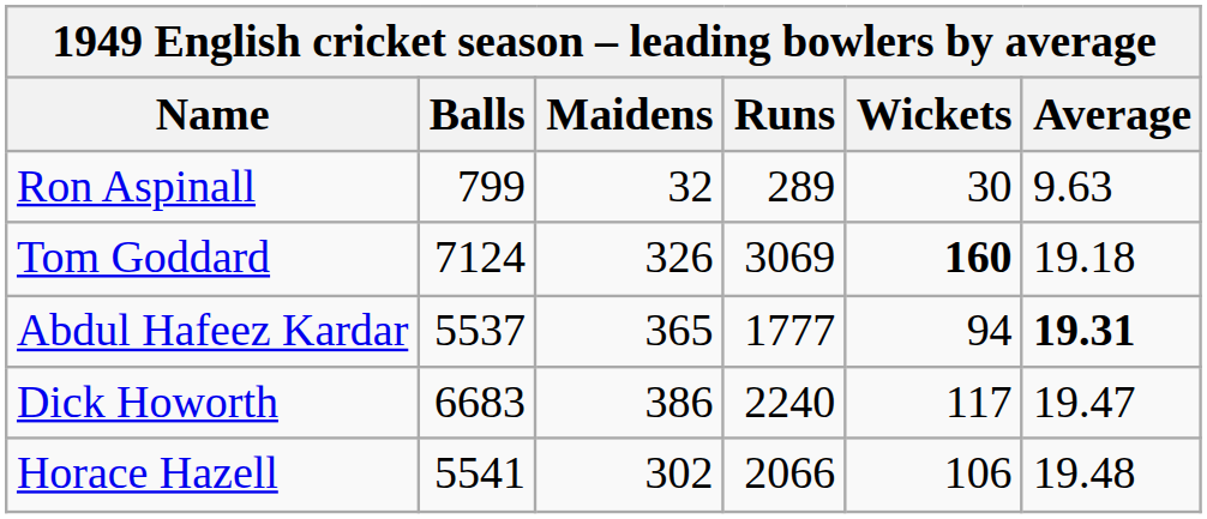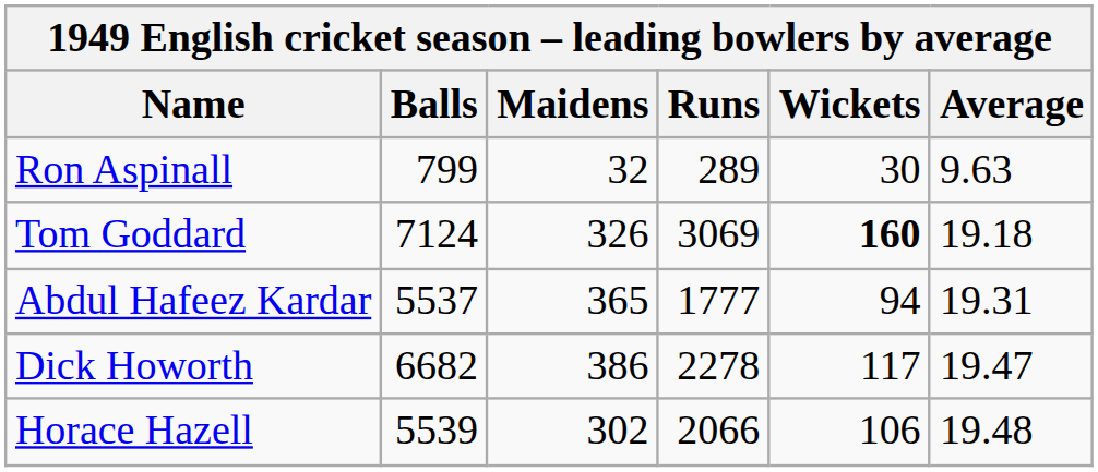 <table class="wikitable">
 <tr>
 <th bgcolor="#efefef" colspan="7">1949 English cricket season – leading bowlers by average</th>
 </tr>
 <tr bgcolor="#efefef">
 <th>Name</th>
 <th>Balls</th>
 <th>Maidens</th>
 <th>Runs</th>
 <th>Wickets</th>
 <th>Average</th>
 </tr>
 <tr>
 <td><a href='#'>Ron Aspinall</a></td>
 <td align="right">799</td>
 <td align="right">32</td>
 <td align="right">289</td>
 <td align="right">30</td>
 <td>9.63</td>
 </tr>
 <tr>
 <td><a href='#'>Tom Goddard</a></td>
 <td align="right">7124</td>
 <td align="right">326</td>
 <td align="right">3069</td>
 <td align="right"><strong>160</strong></td>
 <td>19.18</td>
 </tr>
 <tr>
 <td><a href='#'>Abdul Hafeez Kardar</a></td>
 <td align="right">5537</td>
 <td align="right">365</td>
 <td align="right">1777</td>
 <td align="right">94</td>
-<td><strong>19.31</strong></td>
+<td>19.31</td>
 </tr>
 <tr>
 <td><a href='#'>Dick Howorth</a></td>
-<td align="right">6683</td>
+<td align="right">6682</td>
 <td align="right">386</td>
-<td align="right">2240</td>
+<td align="right">2278</td>
 <td align="right">117</td>
 <td>19.47</td>
 </tr>
 <tr>
 <td><a href='#'>Horace Hazell</a></td>
-<td align="right">5541</td>
+<td align="right">5539</td>
 <td align="right">302</td>
 <td align="right">2066</td>
 <td align="right">106</td>
 <td>19.48</td>
 </tr>
 </table>
